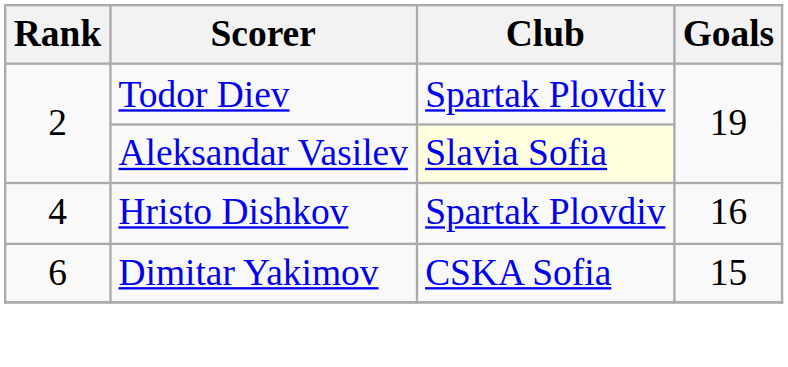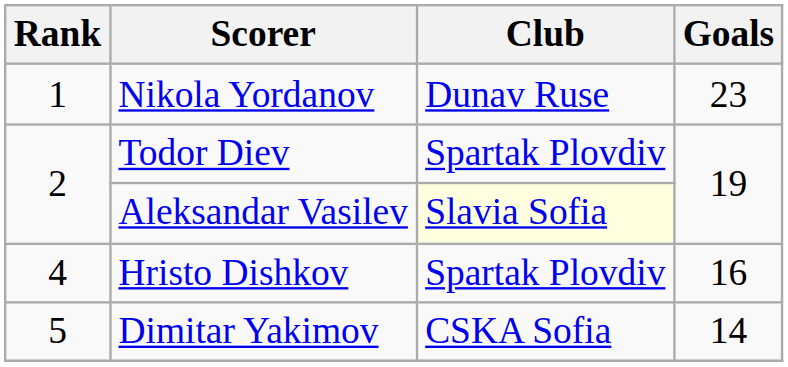 <table class="wikitable" style="text-align:center">
 <tr>
 <th>Rank</th>
 <th>Scorer</th>
 <th>Club</th>
 <th>Goals</th>
+</tr>
+<tr>
+<td rowspan="1">1</td>
+<td align="left"> <a href='#'>Nikola Yordanov</a></td>
+<td align="left"><a href='#'>Dunav Ruse</a></td>
+<td rowspan="1">23</td>
 </tr>
 <tr>
 <td rowspan="2">2</td>
 <td align="left"> <a href='#'>Todor Diev</a></td>
 <td align="left"><a href='#'>Spartak Plovdiv</a></td>
 <td rowspan="2">19</td>
 </tr>
 <tr>
 <td align="left"> <a href='#'>Aleksandar Vasilev</a></td>
 <td align="left" style="background: lightyellow;"><a href='#'>Slavia Sofia</a></td>
 </tr>
 <tr>
 <td rowspan="1">4</td>
 <td align="left"> <a href='#'>Hristo Dishkov</a></td>
 <td align="left"><a href='#'>Spartak Plovdiv</a></td>
 <td rowspan="1">16</td>
 </tr>
 <tr>
-<td rowspan="1">6</td>
+<td rowspan="1">5</td>
 <td align="left"> <a href='#'>Dimitar Yakimov</a></td>
 <td align="left"><a href='#'>CSKA Sofia</a></td>
-<td rowspan="1">15</td>
+<td rowspan="1">14</td>
 </tr>
 <tr>
 </tr>
 </table>
